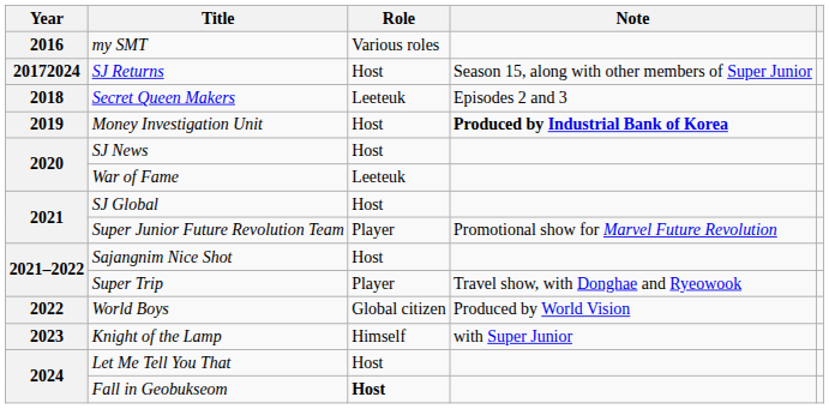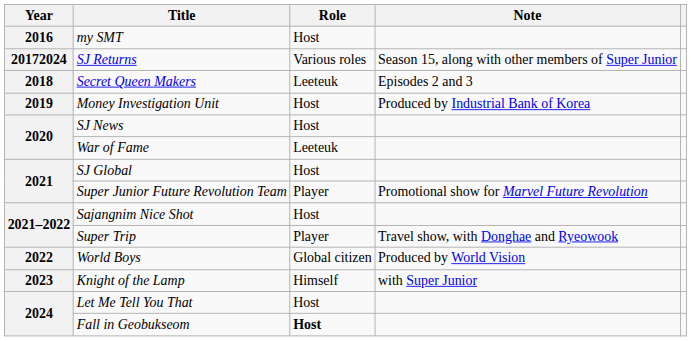 <table class="wikitable sortable">
 <tr>
 <th>Year</th>
 <th>Title</th>
 <th>Role</th>
 <th class="unsortable">Note</th>
 <th class="unsortable"></th>
 </tr>
 <tr>
 <th>2016</th>
 <td><em>my SMT</em></td>
-<td>Various roles</td>
+<td>Host</td>
 <td></td>
 <td style="text-align:center;"></td>
 </tr>
 <tr>
 <th>20172024</th>
 <td><em><a href='#'>SJ Returns</a></em></td>
-<td>Host</td>
+<td>Various roles</td>
 <td>Season 15, along with other members of <a href='#'>Super Junior</a></td>
 <td style="text-align:center;"></td>
 </tr>
 <tr>
 <th>2018</th>
 <td><em><a href='#'>Secret Queen Makers</a></em></td>
 <td>Leeteuk</td>
 <td>Episodes 2 and 3</td>
 <td style="text-align:center;"></td>
 </tr>
 <tr>
 <th>2019</th>
 <td><em>Money Investigation Unit</em></td>
 <td>Host</td>
-<td><strong>Produced by <a href='#'>Industrial Bank of Korea</a></strong></td>
+<td>Produced by <a href='#'>Industrial Bank of Korea</a></td>
 <td style="text-align:center;"></td>
 </tr>
 <tr>
 <th rowspan="2">2020</th>
 <td><em>SJ News</em></td>
 <td>Host</td>
 <td></td>
 <td style="text-align:center;"></td>
 </tr>
 <tr>
 <td><em>War of Fame</em></td>
 <td>Leeteuk</td>
 <td></td>
 <td style="text-align:center;"></td>
 </tr>
 <tr>
 <th rowspan="2">2021</th>
 <td><em>SJ Global</em></td>
 <td>Host</td>
 <td></td>
 <td style="text-align:center;"></td>
 </tr>
 <tr>
 <td><em>Super Junior Future Revolution Team</em></td>
 <td>Player</td>
 <td>Promotional show for <em><a href='#'>Marvel Future Revolution</a></em></td>
 <td style="text-align:center;"></td>
 </tr>
 <tr>
 <th rowspan="2">2021–2022</th>
 <td><em>Sajangnim Nice Shot</em></td>
 <td>Host</td>
 <td></td>
 <td style="text-align:center;"></td>
 </tr>
 <tr>
 <td><em>Super Trip</em></td>
 <td>Player</td>
 <td>Travel show, with <a href='#'>Donghae</a> and <a href='#'>Ryeowook</a></td>
 <td style="text-align:center;"></td>
 </tr>
 <tr>
 <th>2022</th>
 <td><em>World Boys</em></td>
 <td>Global citizen</td>
 <td>Produced by <a href='#'>World Vision</a></td>
 <td style="text-align:center;"></td>
 </tr>
 <tr>
 <th>2023</th>
 <td><em>Knight of the Lamp</em></td>
 <td>Himself</td>
 <td>with <a href='#'>Super Junior</a></td>
 <td></td>
 </tr>
 <tr>
 <th rowspan="2">2024</th>
 <td><em>Let Me Tell You That</em></td>
 <td>Host</td>
 <td></td>
 <td></td>
 </tr>
 <tr>
 <td><em>Fall in Geobukseom</em></td>
 <td><strong>Host</strong></td>
 <td></td>
 <td></td>
 </tr>
 </table>
